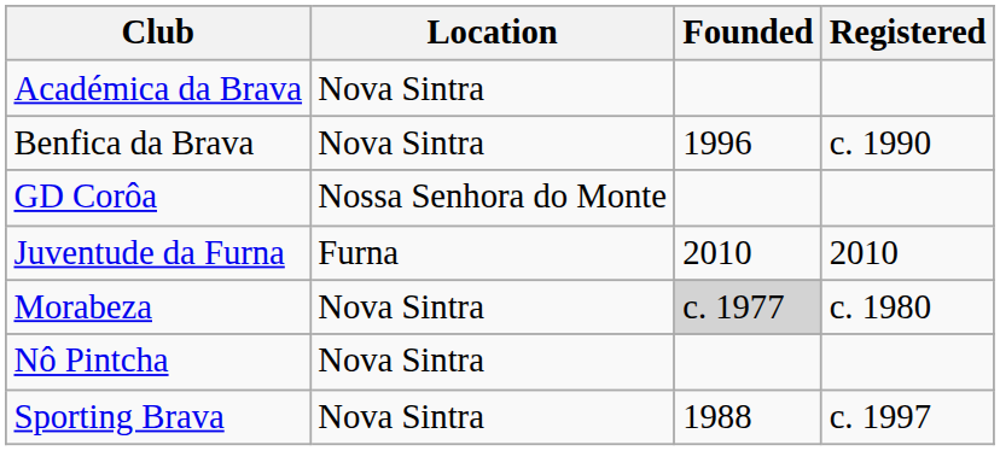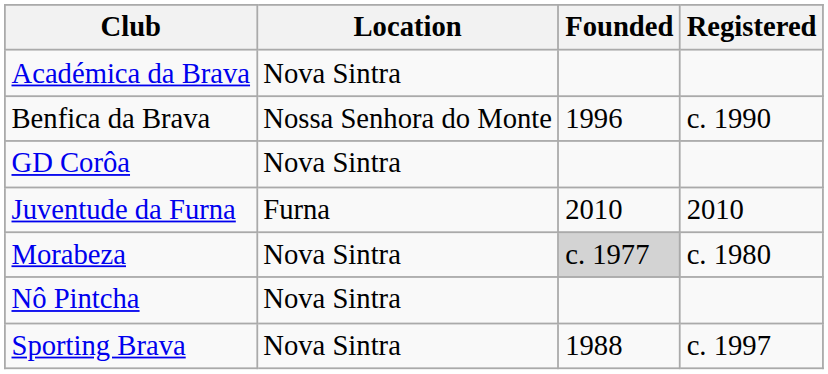 <table class="wikitable sortable">
 <tr>
 <th>Club</th>
 <th>Location</th>
 <th>Founded</th>
 <th>Registered</th>
 </tr>
 <tr>
 <td><a href='#'>Académica da Brava</a></td>
 <td>Nova Sintra</td>
 <td></td>
 <td></td>
 </tr>
 <tr>
 <td>Benfica da Brava</td>
-<td>Nova Sintra</td>
+<td>Nossa Senhora do Monte</td>
 <td>1996</td>
 <td>c. 1990</td>
 </tr>
 <tr>
 <td><a href='#'>GD Corôa</a></td>
-<td>Nossa Senhora do Monte</td>
+<td>Nova Sintra</td>
 <td></td>
 <td></td>
 </tr>
 <tr>
 <td><a href='#'>Juventude da Furna</a></td>
 <td>Furna</td>
 <td>2010</td>
 <td>2010</td>
 </tr>
 <tr>
 <td><a href='#'>Morabeza</a></td>
 <td>Nova Sintra</td>
 <td style="background: lightgrey;">c. 1977</td>
 <td>c. 1980</td>
 </tr>
 <tr>
 <td><a href='#'>Nô Pintcha</a></td>
 <td>Nova Sintra</td>
 <td></td>
 <td></td>
 </tr>
 <tr>
 <td><a href='#'>Sporting Brava</a></td>
 <td>Nova Sintra</td>
 <td>1988</td>
 <td>c. 1997</td>
 </tr>
 </table>
